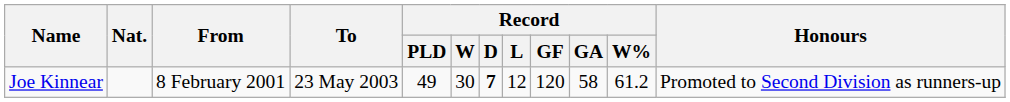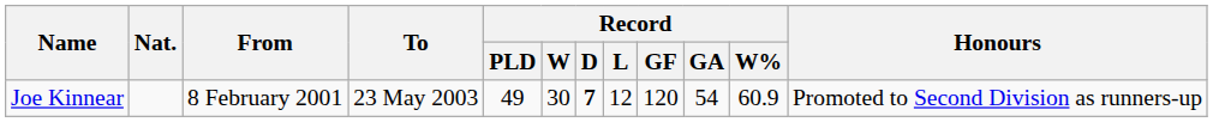 <table class="wikitable" style="text-align: center">
 <tr>
 <th rowspan="2">Name</th>
 <th rowspan="2">Nat.</th>
 <th rowspan="2">From</th>
 <th rowspan="2">To</th>
 <th colspan="7">Record</th>
 <th rowspan="2">Honours</th>
 </tr>
 <tr>
 <th>PLD</th>
 <th>W</th>
 <th>D</th>
 <th>L</th>
 <th>GF</th>
 <th>GA</th>
 <th>W%</th>
 </tr>
 <tr>
 <td align=left><a href='#'>Joe Kinnear</a></td>
 <td></td>
 <td align=left>8 February 2001</td>
 <td align=left>23 May 2003</td>
 <td>49</td>
 <td>30</td>
 <td><strong>7</strong></td>
 <td>12</td>
 <td>120</td>
-<td>58</td>
-<td>61.2</td>
+<td>54</td>
+<td>60.9</td>
 <td>Promoted to <a href='#'>Second Division</a> as runners-up</td>
 </tr>
 </table>
